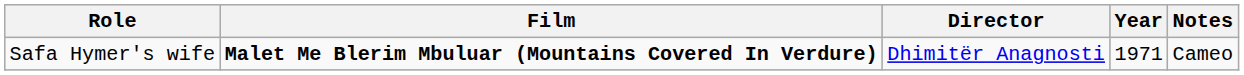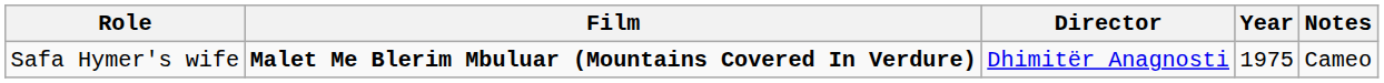 <table class="wikitable">
 <tr>
 <th>Role</th>
 <th>Film</th>
 <th>Director</th>
 <th>Year</th>
 <th>Notes</th>
 </tr>
 <tr>
 <td>Safa Hymer's wife</td>
 <td><strong>Malet Me Blerim Mbuluar (Mountains Covered In Verdure)</strong></td>
 <td><a href='#'>Dhimitër Anagnosti</a></td>
-<td>1971</td>
+<td>1975</td>
 <td>Cameo</td>
 </tr>
 </table>
